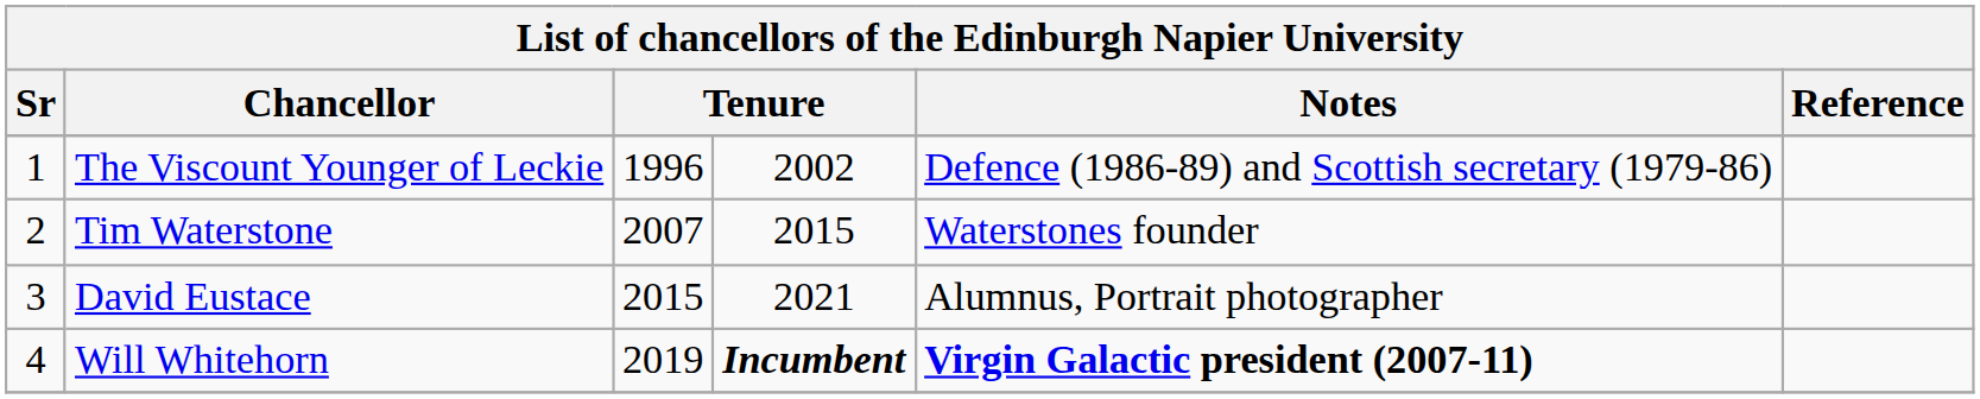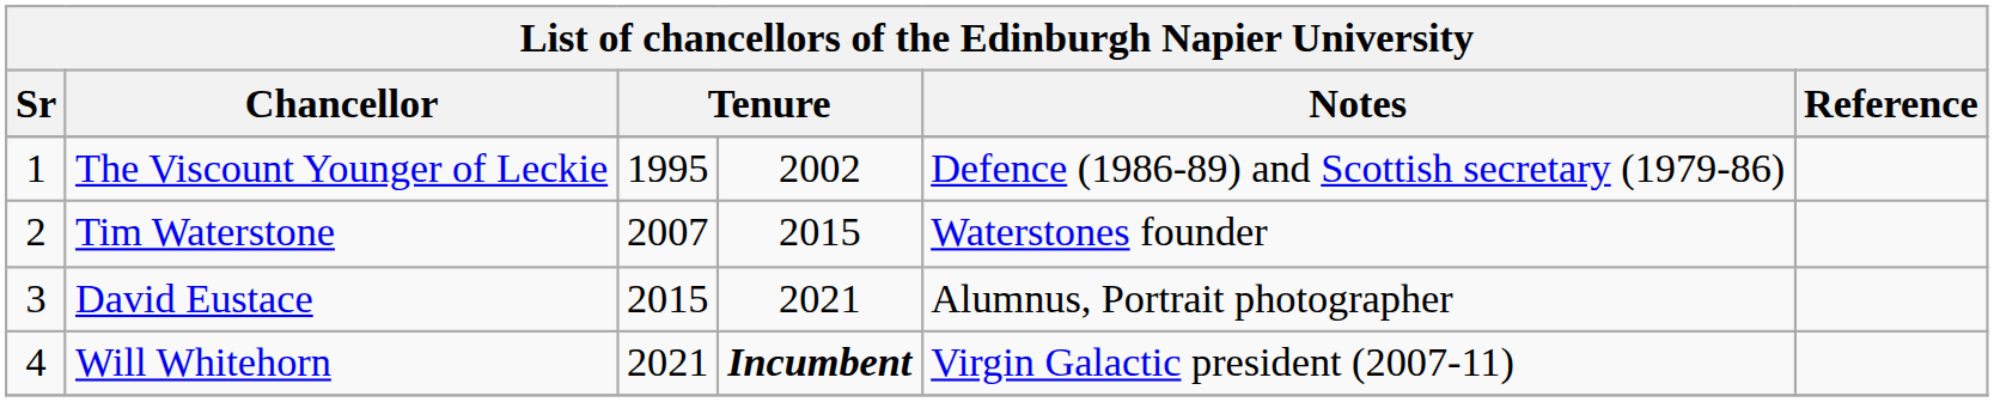 <table class="wikitable">
 <tr>
 <th colspan="7">List of chancellors of the Edinburgh Napier University</th>
 </tr>
 <tr>
 <th>Sr</th>
 <th>Chancellor</th>
 <th colspan="2">Tenure</th>
 <th>Notes</th>
 <th>Reference</th>
 </tr>
 <tr>
 </tr>
 <tr>
 <td style="text-align:center;">1</td>
 <td><a href='#'>The Viscount Younger of Leckie</a></td>
-<td style="text-align:center;">1996</td>
+<td style="text-align:center;">1995</td>
 <td style="text-align:center;">2002</td>
 <td><a href='#'>Defence</a> (1986-89) and <a href='#'>Scottish secretary</a> (1979-86)</td>
 <td style="text-align:center;"></td>
 </tr>
 <tr>
 <td style="text-align:center;">2</td>
 <td><a href='#'>Tim Waterstone</a></td>
 <td style="text-align:center;">2007</td>
 <td style="text-align:center;">2015</td>
 <td><a href='#'>Waterstones</a> founder</td>
 <td style="text-align:center;"></td>
 </tr>
 <tr>
 <td style="text-align:center;">3</td>
 <td><a href='#'>David Eustace</a></td>
 <td style="text-align:center;">2015</td>
 <td style="text-align:center;">2021</td>
 <td>Alumnus, Portrait photographer</td>
 <td style="text-align:center;"></td>
 </tr>
 <tr>
 <td style="text-align:center;">4</td>
 <td><a href='#'>Will Whitehorn</a></td>
-<td style="text-align:center;">2019</td>
+<td style="text-align:center;">2021</td>
 <td style="text-align:center;"><strong><em>Incumbent</em></strong></td>
-<td><strong><a href='#'>Virgin Galactic</a> president (2007-11)</strong></td>
+<td><a href='#'>Virgin Galactic</a> president (2007-11)</td>
 <td style="text-align:center;"></td>
 </tr>
 <tr>
 </tr>
 </table>
